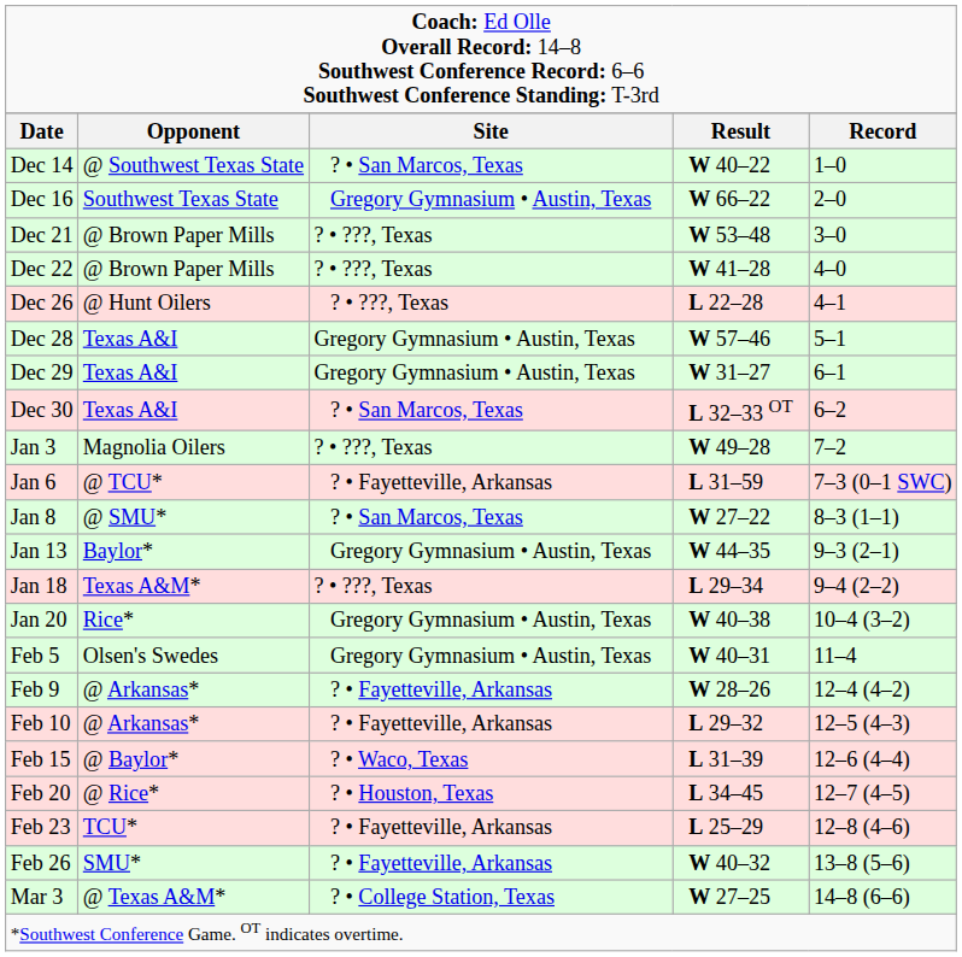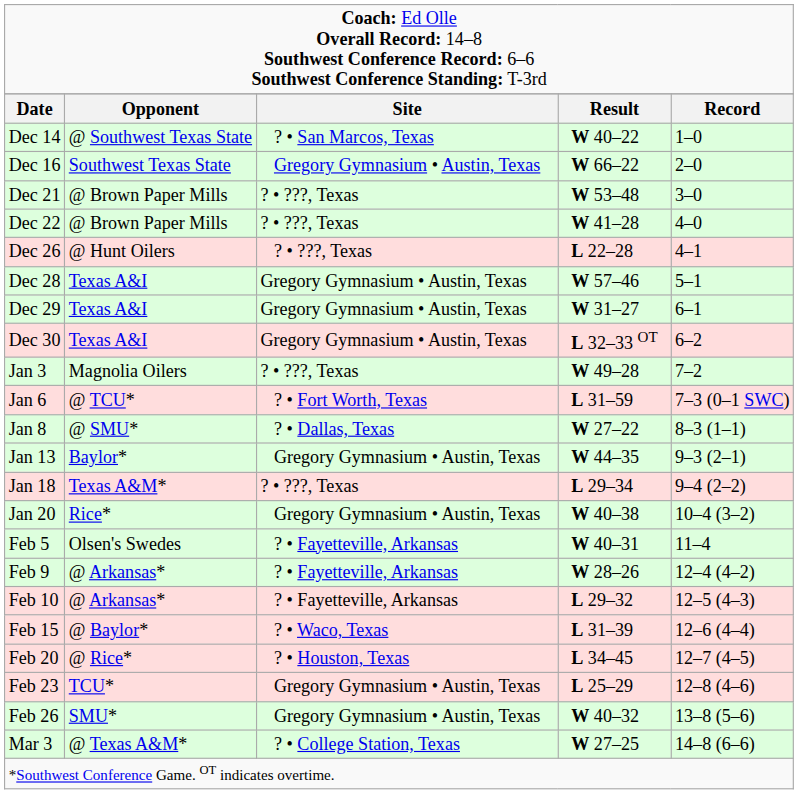 <table class="wikitable">
 <tr>
 <td colspan=8 style="text-align: center;"><strong>Coach:</strong> <a href='#'>Ed Olle</a><br><strong>Overall Record:</strong> 14–8<br><strong>Southwest Conference Record:</strong> 6–6<br><strong>Southwest Conference Standing:</strong> T-3rd</td>
 </tr>
 <tr>
 </tr>
 <tr>
 <th>Date</th>
 <th>Opponent</th>
 <th>Site</th>
 <th>Result</th>
 <th>Record</th>
 </tr>
 <tr style="background: #ddffdd;">
 <td>Dec 14</td>
 <td>@ <a href='#'>Southwest Texas State</a></td>
 <td>   ? • <a href='#'>San Marcos, Texas</a>   </td>
 <td>  <strong>W</strong> 40–22  </td>
 <td>1–0</td>
 </tr>
 <tr style="background: #ddffdd;">
 <td>Dec 16</td>
 <td><a href='#'>Southwest Texas State</a></td>
 <td>   <a href='#'>Gregory Gymnasium</a> • <a href='#'>Austin, Texas</a>   </td>
 <td>  <strong>W</strong> 66–22  </td>
 <td>2–0</td>
 </tr>
 <tr style="background: #ddffdd;">
 <td>Dec 21</td>
 <td>@ Brown Paper Mills</td>
 <td>? • ???, Texas</td>
 <td>  <strong>W</strong> 53–48  </td>
 <td>3–0</td>
 </tr>
 <tr style="background: #ddffdd;">
 <td>Dec 22</td>
 <td>@ Brown Paper Mills</td>
 <td>? • ???, Texas</td>
 <td>  <strong>W</strong> 41–28  </td>
 <td>4–0</td>
 </tr>
 <tr style="background: #ffdddd;">
 <td>Dec 26</td>
 <td>@ Hunt Oilers</td>
 <td>   ? • ???, Texas   </td>
 <td>  <strong>L</strong> 22–28  </td>
 <td>4–1</td>
 </tr>
 <tr style="background: #ddffdd;">
 <td>Dec 28</td>
 <td><a href='#'>Texas A&I</a></td>
 <td>Gregory Gymnasium • Austin, Texas</td>
 <td>  <strong>W</strong> 57–46  </td>
 <td>5–1</td>
 </tr>
 <tr style="background: #ddffdd;">
 <td>Dec 29</td>
 <td><a href='#'>Texas A&I</a></td>
 <td>Gregory Gymnasium • Austin, Texas</td>
 <td>  <strong>W</strong> 31–27  </td>
 <td>6–1</td>
 </tr>
 <tr style="background: #ffdddd;">
 <td>Dec 30</td>
 <td><a href='#'>Texas A&I</a></td>
-<td>   ? • <a href='#'>San Marcos, Texas</a>   </td>
+<td>Gregory Gymnasium • Austin, Texas</td>
 <td>  <strong>L</strong> 32–33 <sup>OT</sup>  </td>
 <td>6–2</td>
 </tr>
 <tr style="background: #ddffdd;">
 <td>Jan 3</td>
 <td>Magnolia Oilers</td>
 <td>? • ???, Texas</td>
 <td>  <strong>W</strong> 49–28  </td>
 <td>7–2</td>
 </tr>
 <tr style="background: #ffdddd;">
 <td>Jan 6</td>
 <td>@ <a href='#'>TCU</a>*</td>
-<td>   ? • Fayetteville, Arkansas   </td>
+<td>   ? • <a href='#'>Fort Worth, Texas</a>   </td>
 <td>  <strong>L</strong> 31–59  </td>
 <td>7–3 (0–1 <a href='#'>SWC</a>)</td>
 </tr>
 <tr style="background: #ddffdd;">
 <td>Jan 8</td>
 <td>@ <a href='#'>SMU</a>*</td>
-<td>   ? • <a href='#'>San Marcos, Texas</a>   </td>
+<td>   ? • <a href='#'>Dallas, Texas</a>   </td>
 <td>  <strong>W</strong> 27–22  </td>
 <td>8–3 (1–1)</td>
 </tr>
 <tr style="background: #ddffdd;">
 <td>Jan 13</td>
 <td><a href='#'>Baylor</a>*</td>
 <td>   Gregory Gymnasium • Austin, Texas   </td>
 <td>  <strong>W</strong> 44–35  </td>
 <td>9–3 (2–1)</td>
 </tr>
 <tr style="background: #ffdddd;">
 <td>Jan 18</td>
 <td><a href='#'>Texas A&M</a>*</td>
 <td>? • ???, Texas</td>
 <td>  <strong>L</strong> 29–34  </td>
 <td>9–4 (2–2)</td>
 </tr>
 <tr style="background: #ddffdd;">
 <td>Jan 20</td>
 <td><a href='#'>Rice</a>*</td>
 <td>   Gregory Gymnasium • Austin, Texas   </td>
 <td>  <strong>W</strong> 40–38  </td>
 <td>10–4 (3–2)</td>
 </tr>
 <tr style="background: #ddffdd;">
 <td>Feb 5</td>
 <td>Olsen's Swedes</td>
-<td>   Gregory Gymnasium • Austin, Texas   </td>
+<td>   ? • <a href='#'>Fayetteville, Arkansas</a>   </td>
 <td>  <strong>W</strong> 40–31  </td>
 <td>11–4</td>
 </tr>
 <tr style="background: #ddffdd;">
 <td>Feb 9</td>
 <td>@ <a href='#'>Arkansas</a>*</td>
 <td>   ? • <a href='#'>Fayetteville, Arkansas</a>   </td>
 <td>  <strong>W</strong> 28–26  </td>
 <td>12–4 (4–2)</td>
 </tr>
 <tr style="background: #ffdddd;">
 <td>Feb 10</td>
 <td>@ <a href='#'>Arkansas</a>*</td>
 <td>   ? • Fayetteville, Arkansas   </td>
 <td>  <strong>L</strong> 29–32  </td>
 <td>12–5 (4–3)</td>
 </tr>
 <tr style="background: #ffdddd;">
 <td>Feb 15</td>
 <td>@ <a href='#'>Baylor</a>*</td>
 <td>   ? • <a href='#'>Waco, Texas</a>   </td>
 <td>  <strong>L</strong> 31–39  </td>
 <td>12–6 (4–4)</td>
 </tr>
 <tr style="background: #ffdddd;">
 <td>Feb 20</td>
 <td>@ <a href='#'>Rice</a>*</td>
 <td>   ? • <a href='#'>Houston, Texas</a>   </td>
 <td>  <strong>L</strong> 34–45  </td>
 <td>12–7 (4–5)</td>
 </tr>
 <tr style="background: #ffdddd;">
 <td>Feb 23</td>
 <td><a href='#'>TCU</a>*</td>
-<td>   ? • Fayetteville, Arkansas   </td>
+<td>   Gregory Gymnasium • Austin, Texas   </td>
 <td>  <strong>L</strong> 25–29  </td>
 <td>12–8 (4–6)</td>
 </tr>
 <tr style="background: #ddffdd;">
 <td>Feb 26</td>
 <td><a href='#'>SMU</a>*</td>
-<td>   ? • <a href='#'>Fayetteville, Arkansas</a>   </td>
+<td>   Gregory Gymnasium • Austin, Texas   </td>
 <td>  <strong>W</strong> 40–32  </td>
 <td>13–8 (5–6)</td>
 </tr>
 <tr style="background: #ddffdd;">
 <td>Mar 3</td>
 <td>@ <a href='#'>Texas A&M</a>*</td>
 <td>   ? • <a href='#'>College Station, Texas</a>   </td>
 <td>  <strong>W</strong> 27–25  </td>
 <td>14–8 (6–6)</td>
 </tr>
 <tr>
 <td colspan=8><small>*<a href='#'>Southwest Conference</a> Game. <sup>OT</sup> indicates overtime.</small></td>
 </tr>
 </table>
